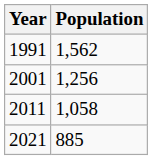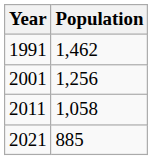 <table class="wikitable">
 <tr>
 <th>Year</th>
 <th>Population</th>
 </tr>
 <tr>
 <td>1991</td>
-<td>1,562</td>
+<td>1,462</td>
 </tr>
 <tr>
 <td>2001</td>
 <td>1,256</td>
 </tr>
 <tr>
 <td>2011</td>
 <td>1,058</td>
 </tr>
 <tr>
 <td>2021</td>
 <td>885</td>
 </tr>
 </table>
